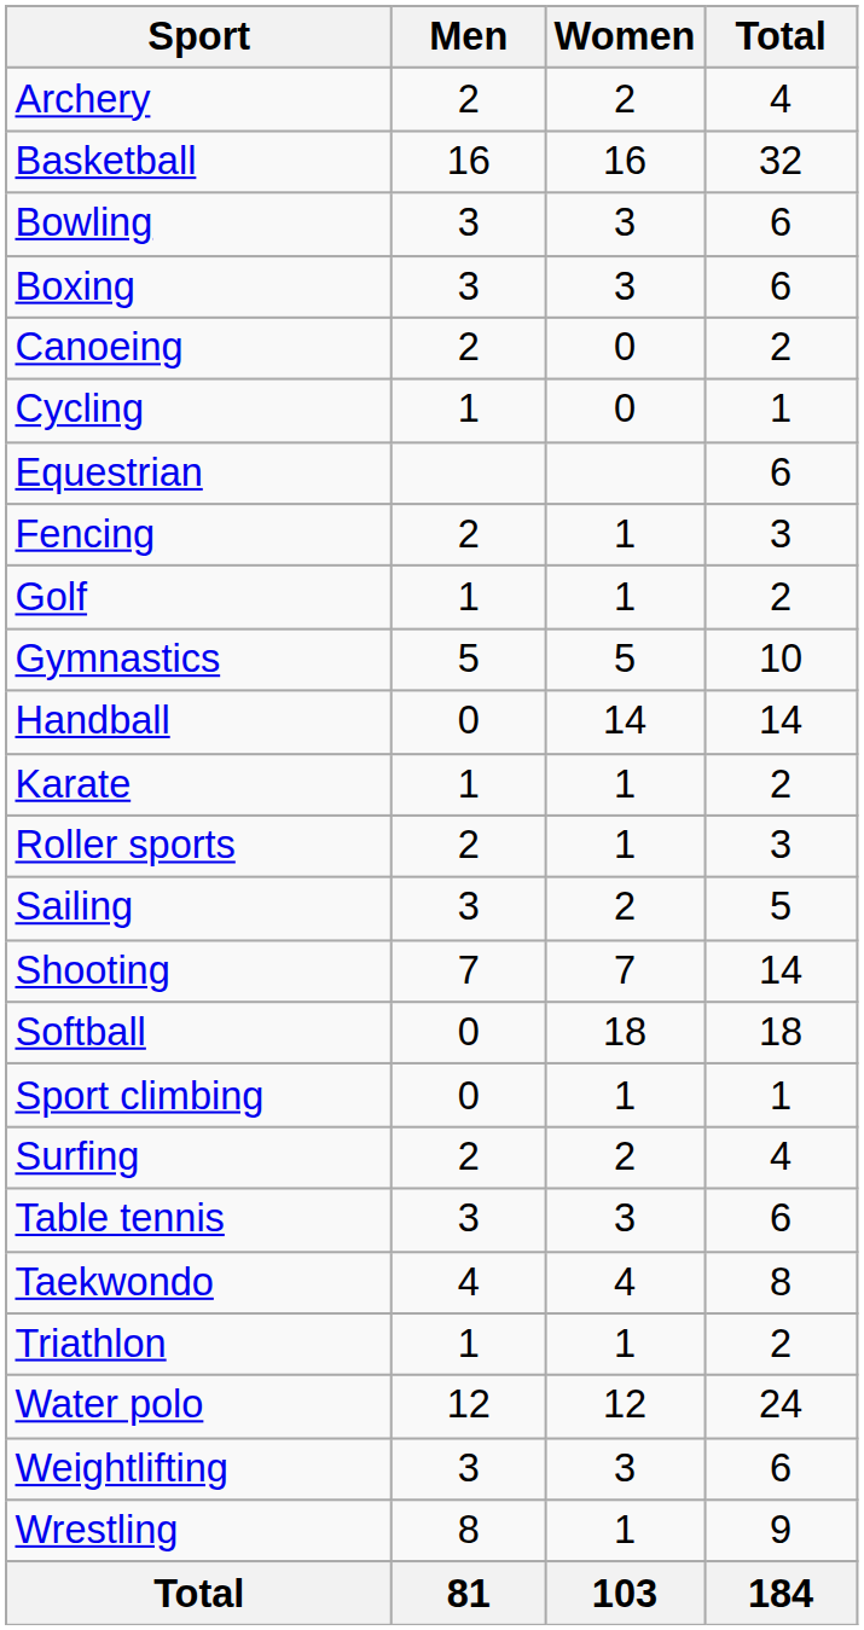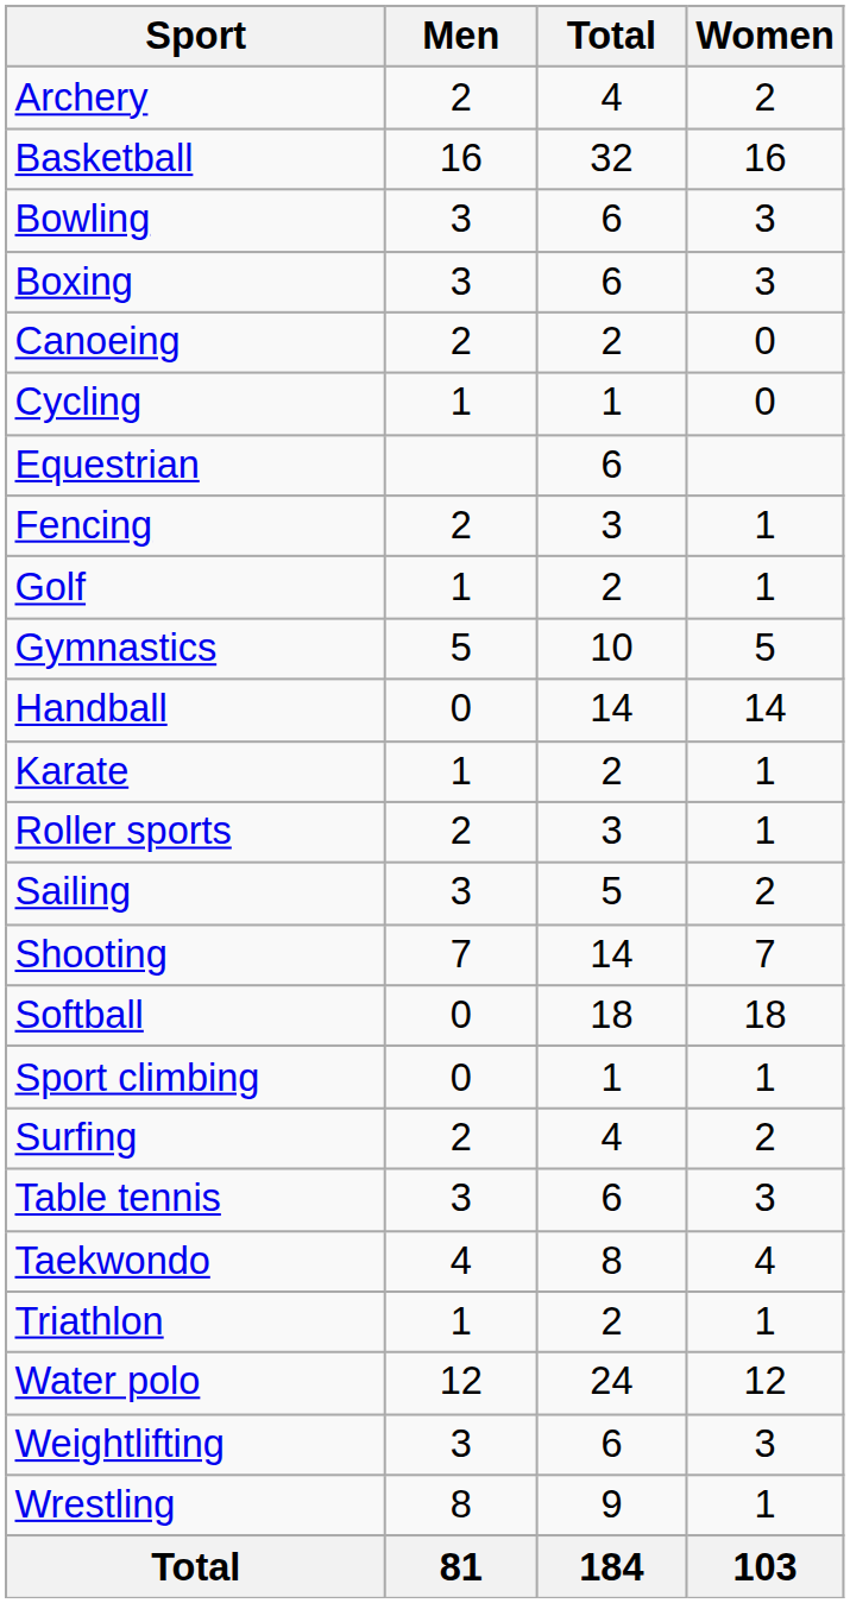 <table class="wikitable sortable" style="text-align:center;">
 <tr>
 <th width=150>Sport</th>
 <th width=55>Men</th>
+<th width=55>Total</th>
 <th width=55>Women</th>
-<th width=55>Total</th>
 </tr>
 <tr>
 <td align=left><a href='#'>Archery</a></td>
 <td>2</td>
+<td>4</td>
 <td>2</td>
-<td>4</td>
 </tr>
 <tr>
 <td align=left><a href='#'>Basketball</a></td>
 <td>16</td>
+<td>32</td>
 <td>16</td>
-<td>32</td>
 </tr>
 <tr>
 <td align=left><a href='#'>Bowling</a></td>
 <td>3</td>
+<td>6</td>
 <td>3</td>
-<td>6</td>
 </tr>
 <tr>
 <td align=left><a href='#'>Boxing</a></td>
 <td>3</td>
+<td>6</td>
 <td>3</td>
-<td>6</td>
 </tr>
 <tr>
 <td align=left><a href='#'>Canoeing</a></td>
 <td>2</td>
+<td>2</td>
 <td>0</td>
-<td>2</td>
 </tr>
 <tr>
 <td align=left><a href='#'>Cycling</a></td>
 <td>1</td>
+<td>1</td>
 <td>0</td>
-<td>1</td>
 </tr>
 <tr>
 <td align=left><a href='#'>Equestrian</a></td>
 <td></td>
+<td>6</td>
 <td></td>
-<td>6</td>
 </tr>
 <tr>
 <td align=left><a href='#'>Fencing</a></td>
 <td>2</td>
+<td>3</td>
 <td>1</td>
-<td>3</td>
 </tr>
 <tr>
 <td align=left><a href='#'>Golf</a></td>
 <td>1</td>
+<td>2</td>
 <td>1</td>
-<td>2</td>
 </tr>
 <tr>
 <td align=left><a href='#'>Gymnastics</a></td>
 <td>5</td>
+<td>10</td>
 <td>5</td>
-<td>10</td>
 </tr>
 <tr>
 <td align=left><a href='#'>Handball</a></td>
 <td>0</td>
 <td>14</td>
 <td>14</td>
 </tr>
 <tr>
 <td align=left><a href='#'>Karate</a></td>
 <td>1</td>
+<td>2</td>
 <td>1</td>
-<td>2</td>
 </tr>
 <tr>
 <td align=left><a href='#'>Roller sports</a></td>
 <td>2</td>
+<td>3</td>
 <td>1</td>
-<td>3</td>
 </tr>
 <tr>
 <td align=left><a href='#'>Sailing</a></td>
 <td>3</td>
+<td>5</td>
 <td>2</td>
-<td>5</td>
 </tr>
 <tr>
 <td align=left><a href='#'>Shooting</a></td>
 <td>7</td>
+<td>14</td>
 <td>7</td>
-<td>14</td>
 </tr>
 <tr>
 <td align=left><a href='#'>Softball</a></td>
 <td>0</td>
 <td>18</td>
 <td>18</td>
 </tr>
 <tr>
 <td align=left><a href='#'>Sport climbing</a></td>
 <td>0</td>
 <td>1</td>
 <td>1</td>
 </tr>
 <tr>
 <td align=left><a href='#'>Surfing</a></td>
 <td>2</td>
+<td>4</td>
 <td>2</td>
-<td>4</td>
 </tr>
 <tr>
 <td align=left><a href='#'>Table tennis</a></td>
 <td>3</td>
+<td>6</td>
 <td>3</td>
-<td>6</td>
 </tr>
 <tr>
 <td align=left><a href='#'>Taekwondo</a></td>
 <td>4</td>
+<td>8</td>
 <td>4</td>
-<td>8</td>
 </tr>
 <tr>
 <td align=left><a href='#'>Triathlon</a></td>
 <td>1</td>
+<td>2</td>
 <td>1</td>
-<td>2</td>
 </tr>
 <tr>
 <td align=left><a href='#'>Water polo</a></td>
 <td>12</td>
+<td>24</td>
 <td>12</td>
-<td>24</td>
 </tr>
 <tr>
 <td align=left><a href='#'>Weightlifting</a></td>
 <td>3</td>
+<td>6</td>
 <td>3</td>
-<td>6</td>
 </tr>
 <tr>
 <td align=left><a href='#'>Wrestling</a></td>
 <td>8</td>
+<td>9</td>
 <td>1</td>
-<td>9</td>
 </tr>
 <tr>
 <th>Total</th>
 <th>81</th>
+<th>184</th>
 <th>103</th>
-<th>184</th>
 </tr>
 </table>
